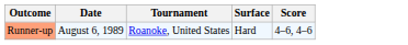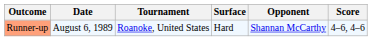 <table class="sortable wikitable" style=font-size:97%>
 <tr>
 <th>Outcome</th>
 <th>Date</th>
 <th>Tournament</th>
 <th>Surface</th>
+<th>Opponent</th>
 <th>Score</th>
 </tr>
 <tr style="background:#f0f8ff;">
 <td bgcolor="FFA07A">Runner-up</td>
 <td>August 6, 1989</td>
 <td><a href='#'>Roanoke</a>, United States</td>
 <td>Hard</td>
+<td> <a href='#'>Shannan McCarthy</a></td>
 <td>4–6, 4–6</td>
 </tr>
 </table>
